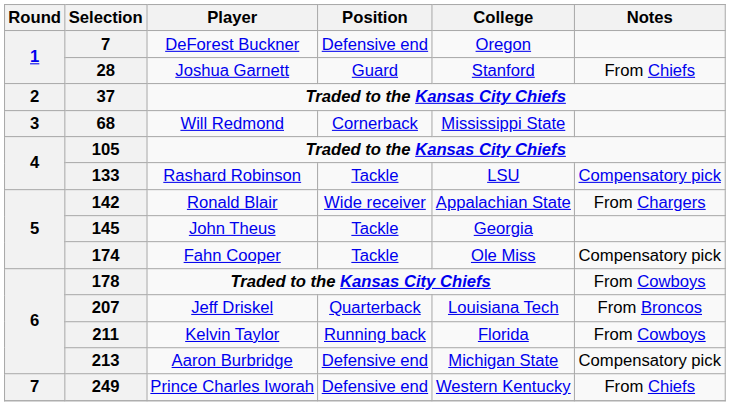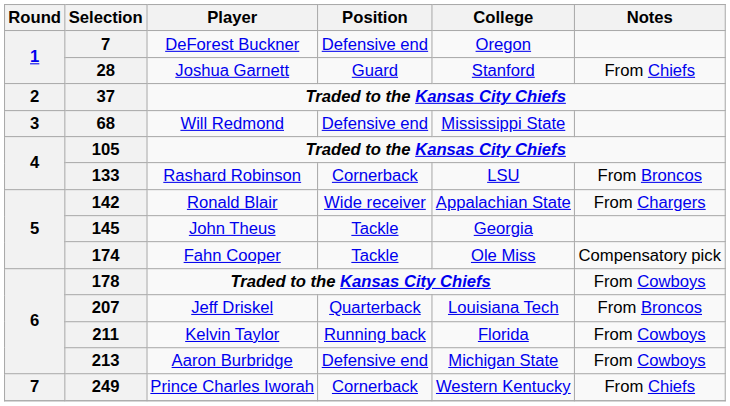 <table class="wikitable" style="text-align:center;">
 <tr>
 <th>Round</th>
 <th>Selection</th>
 <th>Player</th>
 <th>Position</th>
 <th>College</th>
 <th>Notes</th>
 </tr>
 <tr>
 <th rowspan=2><a href='#'>1</a></th>
 <th>7</th>
 <td><a href='#'>DeForest Buckner</a></td>
 <td><a href='#'>Defensive end</a></td>
 <td><a href='#'>Oregon</a></td>
 <td></td>
 </tr>
 <tr>
 <th>28</th>
 <td><a href='#'>Joshua Garnett</a></td>
 <td><a href='#'>Guard</a></td>
 <td><a href='#'>Stanford</a></td>
 <td>From <a href='#'>Chiefs</a></td>
 </tr>
 <tr>
 <th>2</th>
 <th>37</th>
 <td colspan="4"><strong><em>Traded to the <a href='#'>Kansas City Chiefs</a></em></strong></td>
 </tr>
 <tr>
 <th>3</th>
 <th>68</th>
 <td><a href='#'>Will Redmond</a></td>
-<td><a href='#'>Cornerback</a></td>
+<td><a href='#'>Defensive end</a></td>
 <td><a href='#'>Mississippi State</a></td>
 <td></td>
 </tr>
 <tr>
 <th rowspan=2>4</th>
 <th>105</th>
 <td colspan="4"><strong><em>Traded to the <a href='#'>Kansas City Chiefs</a></em></strong></td>
 </tr>
 <tr>
 <th>133</th>
 <td><a href='#'>Rashard Robinson</a></td>
-<td><a href='#'>Tackle</a></td>
+<td><a href='#'>Cornerback</a></td>
 <td><a href='#'>LSU</a></td>
-<td><a href='#'>Compensatory pick</a></td>
+<td>From <a href='#'>Broncos</a></td>
 </tr>
 <tr>
 <th rowspan=3>5</th>
 <th>142</th>
 <td><a href='#'>Ronald Blair</a></td>
 <td><a href='#'>Wide receiver</a></td>
 <td><a href='#'>Appalachian State</a></td>
 <td>From <a href='#'>Chargers</a></td>
 </tr>
 <tr>
 <th>145</th>
 <td><a href='#'>John Theus</a></td>
 <td><a href='#'>Tackle</a></td>
 <td><a href='#'>Georgia</a></td>
 <td></td>
 </tr>
 <tr>
 <th>174</th>
 <td><a href='#'>Fahn Cooper</a></td>
 <td><a href='#'>Tackle</a></td>
 <td><a href='#'>Ole Miss</a></td>
 <td>Compensatory pick</td>
 </tr>
 <tr>
 <th rowspan=4>6</th>
 <th>178</th>
 <td colspan="3"><strong><em>Traded to the <a href='#'>Kansas City Chiefs</a></em></strong></td>
 <td>From <a href='#'>Cowboys</a></td>
 </tr>
 <tr>
 <th>207</th>
 <td><a href='#'>Jeff Driskel</a></td>
 <td><a href='#'>Quarterback</a></td>
 <td><a href='#'>Louisiana Tech</a></td>
 <td>From <a href='#'>Broncos</a></td>
 </tr>
 <tr>
 <th>211</th>
 <td><a href='#'>Kelvin Taylor</a></td>
 <td><a href='#'>Running back</a></td>
 <td><a href='#'>Florida</a></td>
 <td>From <a href='#'>Cowboys</a></td>
 </tr>
 <tr>
 <th>213</th>
 <td><a href='#'>Aaron Burbridge</a></td>
 <td><a href='#'>Defensive end</a></td>
 <td><a href='#'>Michigan State</a></td>
-<td>Compensatory pick</td>
+<td>From <a href='#'>Cowboys</a></td>
 </tr>
 <tr>
 <th>7</th>
 <th>249</th>
 <td><a href='#'>Prince Charles Iworah</a></td>
-<td><a href='#'>Defensive end</a></td>
+<td><a href='#'>Cornerback</a></td>
 <td><a href='#'>Western Kentucky</a></td>
 <td>From <a href='#'>Chiefs</a></td>
 </tr>
 <tr>
 </tr>
 </table>
